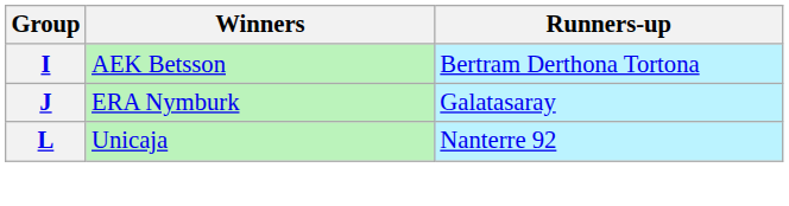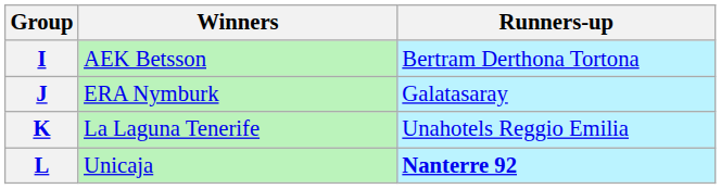 <table class="wikitable">
 <tr>
 <th>Group</th>
 <th width=220>Winners</th>
 <th width=220>Runners-up</th>
 </tr>
 <tr>
 <th><a href='#'>I</a></th>
 <td bgcolor=#BBF3BB> <a href='#'>AEK Betsson</a></td>
 <td bgcolor=#BBF3FF> <a href='#'>Bertram Derthona Tortona</a></td>
 </tr>
 <tr>
 <th><a href='#'>J</a></th>
 <td bgcolor=#BBF3BB> <a href='#'>ERA Nymburk</a></td>
 <td bgcolor=#BBF3FF> <a href='#'>Galatasaray</a></td>
 </tr>
 <tr>
+<th><a href='#'>K</a></th>
+<td bgcolor=#BBF3BB> <a href='#'>La Laguna Tenerife</a></td>
+<td bgcolor=#BBF3FF> <a href='#'>Unahotels Reggio Emilia</a></td>
+</tr>
+<tr>
 <th><a href='#'>L</a></th>
 <td bgcolor=#BBF3BB> <a href='#'>Unicaja</a></td>
-<td bgcolor=#BBF3FF> <a href='#'>Nanterre 92</a></td>
+<td bgcolor=#BBF3FF><strong> <a href='#'>Nanterre 92</a></strong></td>
 </tr>
 </table>
